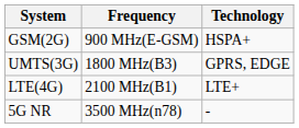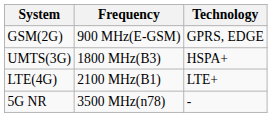 <table class="wikitable">
 <tr>
 <th>System</th>
 <th>Frequency</th>
 <th>Technology</th>
 </tr>
 <tr>
 <td>GSM(2G)</td>
 <td>900 MHz(E-GSM)</td>
-<td>HSPA+</td>
+<td>GPRS, EDGE</td>
 </tr>
 <tr>
 <td>UMTS(3G)</td>
 <td>1800 MHz(B3)</td>
-<td>GPRS, EDGE</td>
+<td>HSPA+</td>
 </tr>
 <tr>
 <td>LTE(4G)</td>
 <td>2100 MHz(B1)</td>
 <td>LTE+</td>
 </tr>
 <tr>
 <td>5G NR</td>
 <td>3500 MHz(n78)</td>
 <td>-</td>
 </tr>
 </table>
